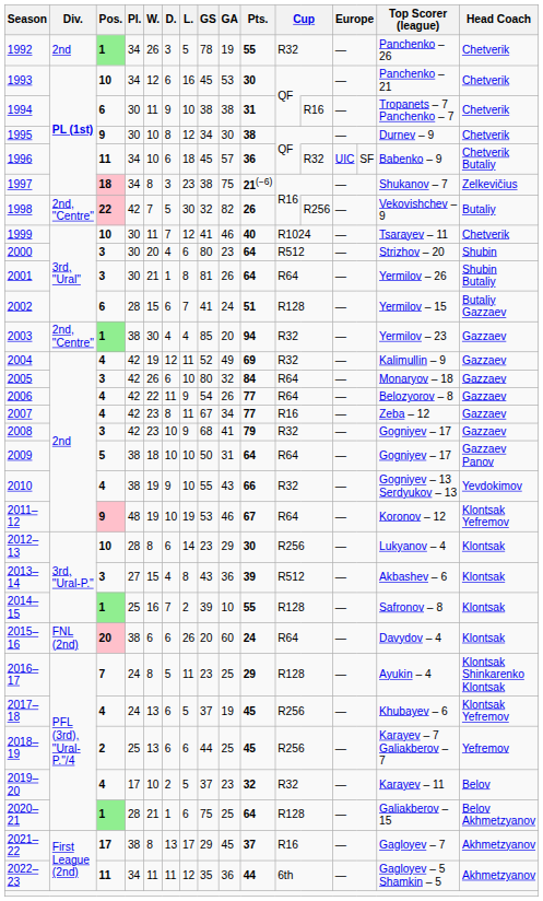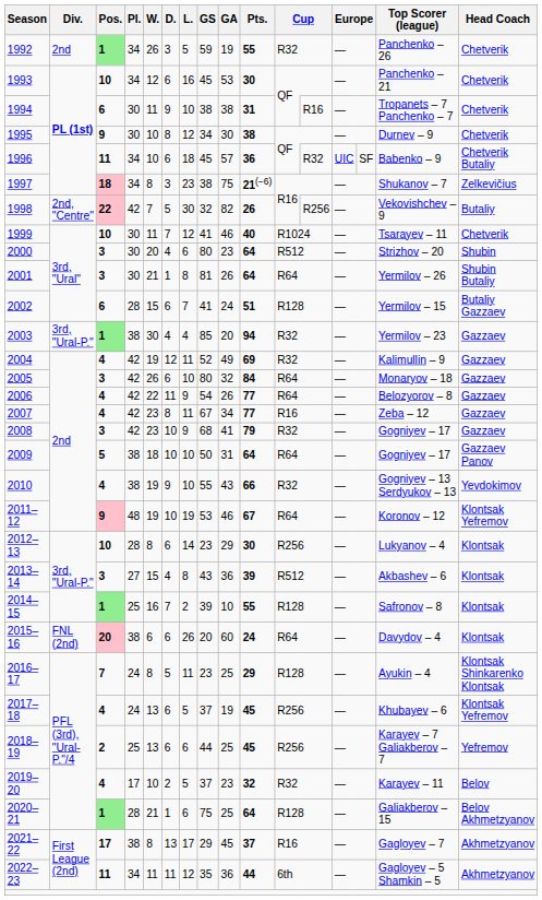 <table class="wikitable">
 <tr>
 <th align="center">Season</th>
 <th align="center">Div.</th>
 <th align="center">Pos.</th>
 <th align="center">Pl.</th>
 <th align="center">W.</th>
 <th align="center">D.</th>
 <th align="center">L.</th>
 <th align="center">GS</th>
 <th align="center">GA</th>
 <th align="center">Pts.</th>
 <th colspan="2"><a href='#'>Cup</a></th>
 <th colspan="2">Europe</th>
 <th>Top Scorer <br> (league)</th>
 <th>Head Coach</th>
 </tr>
 <tr>
 <td><a href='#'>1992</a></td>
 <td><a href='#'>2nd</a></td>
 <td bgcolor="lightgreen"><strong>1</strong></td>
 <td>34</td>
 <td>26</td>
 <td>3</td>
 <td>5</td>
-<td>78</td>
+<td>59</td>
 <td>19</td>
 <td><strong>55</strong></td>
 <td colspan="2">R32</td>
 <td colspan="2">—</td>
 <td> <a href='#'>Panchenko</a> – 26</td>
 <td> <a href='#'>Chetverik</a></td>
 </tr>
 <tr>
 <td><a href='#'>1993</a></td>
 <td rowspan="5"><strong><a href='#'>PL (1st)</a></strong></td>
 <td><strong>10</strong></td>
 <td>34</td>
 <td>12</td>
 <td>6</td>
 <td>16</td>
 <td>45</td>
 <td>53</td>
 <td><strong>30</strong></td>
 <td rowspan="2">QF</td>
 <td style="border-left:hidden;"></td>
 <td colspan="2">—</td>
 <td> <a href='#'>Panchenko</a> – 21</td>
 <td> <a href='#'>Chetverik</a></td>
 </tr>
 <tr>
 <td><a href='#'>1994</a></td>
 <td><strong>6</strong></td>
 <td>30</td>
 <td>11</td>
 <td>9</td>
 <td>10</td>
 <td>38</td>
 <td>38</td>
 <td><strong>31</strong></td>
 <td>R16</td>
 <td colspan="2">—</td>
 <td> <a href='#'>Tropanets</a> – 7 <br> <a href='#'>Panchenko</a> – 7</td>
 <td> <a href='#'>Chetverik</a></td>
 </tr>
 <tr>
 <td><a href='#'>1995</a></td>
 <td><strong>9</strong></td>
 <td>30</td>
 <td>10</td>
 <td>8</td>
 <td>12</td>
 <td>34</td>
 <td>30</td>
 <td><strong>38</strong></td>
 <td rowspan="2">QF</td>
 <td style="border-left:hidden;"></td>
 <td colspan="2">—</td>
 <td> <a href='#'>Durnev</a> – 9</td>
 <td> <a href='#'>Chetverik</a></td>
 </tr>
 <tr>
 <td><a href='#'>1996</a></td>
 <td><strong>11</strong></td>
 <td>34</td>
 <td>10</td>
 <td>6</td>
 <td>18</td>
 <td>45</td>
 <td>57</td>
 <td><strong>36</strong></td>
 <td>R32</td>
 <td><a href='#'>UIC</a></td>
 <td>SF</td>
 <td> <a href='#'>Babenko</a> – 9</td>
 <td> <a href='#'>Chetverik</a> <br> <a href='#'>Butaliy</a></td>
 </tr>
 <tr>
 <td><a href='#'>1997</a></td>
 <td bgcolor="pink"><strong>18</strong></td>
 <td>34</td>
 <td>8</td>
 <td>3</td>
 <td>23</td>
 <td>38</td>
 <td>75</td>
 <td><strong>21</strong><sup>(−6)</sup></td>
 <td rowspan="2">R16</td>
 <td style="border-left:hidden;"></td>
 <td colspan="2">—</td>
 <td> <a href='#'>Shukanov</a> – 7</td>
 <td> <a href='#'>Zelkevičius</a></td>
 </tr>
 <tr>
 <td><a href='#'>1998</a></td>
 <td><a href='#'>2nd, "Centre"</a></td>
 <td bgcolor="pink"><strong>22</strong></td>
 <td>42</td>
 <td>7</td>
 <td>5</td>
 <td>30</td>
 <td>32</td>
 <td>82</td>
 <td><strong>26</strong></td>
 <td>R256</td>
 <td colspan="2">—</td>
 <td> <a href='#'>Vekovishchev</a> – 9</td>
 <td> <a href='#'>Butaliy</a></td>
 </tr>
 <tr>
 <td><a href='#'>1999</a></td>
 <td rowspan="4"><a href='#'>3rd, "Ural"</a></td>
 <td><strong>10</strong></td>
 <td>30</td>
 <td>11</td>
 <td>7</td>
 <td>12</td>
 <td>41</td>
 <td>46</td>
 <td><strong>40</strong></td>
 <td colspan="2">R1024</td>
 <td colspan="2">—</td>
 <td> <a href='#'>Tsarayev</a> – 11</td>
 <td> <a href='#'>Chetverik</a></td>
 </tr>
 <tr>
 <td><a href='#'>2000</a></td>
 <td><strong>3</strong></td>
 <td>30</td>
 <td>20</td>
 <td>4</td>
 <td>6</td>
 <td>80</td>
 <td>23</td>
 <td><strong>64</strong></td>
 <td colspan="2">R512</td>
 <td colspan="2">—</td>
 <td> <a href='#'>Strizhov</a> – 20</td>
 <td> <a href='#'>Shubin</a></td>
 </tr>
 <tr>
 <td><a href='#'>2001</a></td>
 <td><strong>3</strong></td>
 <td>30</td>
 <td>21</td>
 <td>1</td>
 <td>8</td>
 <td>81</td>
 <td>26</td>
 <td><strong>64</strong></td>
 <td colspan="2">R64</td>
 <td colspan="2">—</td>
 <td> <a href='#'>Yermilov</a> – 26</td>
 <td> <a href='#'>Shubin</a> <br> <a href='#'>Butaliy</a></td>
 </tr>
 <tr>
 <td><a href='#'>2002</a></td>
 <td><strong>6</strong></td>
 <td>28</td>
 <td>15</td>
 <td>6</td>
 <td>7</td>
 <td>41</td>
 <td>24</td>
 <td><strong>51</strong></td>
 <td colspan="2">R128</td>
 <td colspan="2">—</td>
 <td> <a href='#'>Yermilov</a> – 15</td>
 <td> <a href='#'>Butaliy</a><br> <a href='#'>Gazzaev</a></td>
 </tr>
 <tr>
 <td><a href='#'>2003</a></td>
-<td><a href='#'>2nd, "Centre"</a></td>
+<td><a href='#'>3rd, "Ural-P."</a></td>
 <td bgcolor="lightgreen"><strong>1</strong></td>
 <td>38</td>
 <td>30</td>
 <td>4</td>
 <td>4</td>
 <td>85</td>
 <td>20</td>
 <td><strong>94</strong></td>
 <td colspan="2">R32</td>
 <td colspan="2">—</td>
 <td> <a href='#'>Yermilov</a> – 23</td>
 <td> <a href='#'>Gazzaev</a></td>
 </tr>
 <tr>
 <td><a href='#'>2004</a></td>
 <td rowspan="8"><a href='#'>2nd</a></td>
 <td><strong>4</strong></td>
 <td>42</td>
 <td>19</td>
 <td>12</td>
 <td>11</td>
 <td>52</td>
 <td>49</td>
 <td><strong>69</strong></td>
 <td colspan="2">R32</td>
 <td colspan="2">—</td>
 <td> <a href='#'>Kalimullin</a> – 9</td>
 <td> <a href='#'>Gazzaev</a></td>
 </tr>
 <tr>
 <td><a href='#'>2005</a></td>
 <td><strong>3</strong></td>
 <td>42</td>
 <td>26</td>
 <td>6</td>
 <td>10</td>
 <td>80</td>
 <td>32</td>
 <td><strong>84</strong></td>
 <td colspan="2">R64</td>
 <td colspan="2">—</td>
 <td> <a href='#'>Monaryov</a> – 18</td>
 <td> <a href='#'>Gazzaev</a></td>
 </tr>
 <tr>
 <td><a href='#'>2006</a></td>
 <td><strong>4</strong></td>
 <td>42</td>
 <td>22</td>
 <td>11</td>
 <td>9</td>
 <td>54</td>
 <td>26</td>
 <td><strong>77</strong></td>
 <td colspan="2">R64</td>
 <td colspan="2">—</td>
 <td> <a href='#'>Belozyorov</a> – 8</td>
 <td> <a href='#'>Gazzaev</a></td>
 </tr>
 <tr>
 <td><a href='#'>2007</a></td>
 <td><strong>4</strong></td>
 <td>42</td>
 <td>23</td>
 <td>8</td>
 <td>11</td>
 <td>67</td>
 <td>34</td>
 <td><strong>77</strong></td>
 <td colspan="2">R16</td>
 <td colspan="2">—</td>
 <td> <a href='#'>Zeba</a> – 12</td>
 <td> <a href='#'>Gazzaev</a></td>
 </tr>
 <tr>
 <td><a href='#'>2008</a></td>
 <td><strong>3</strong></td>
 <td>42</td>
 <td>23</td>
 <td>10</td>
 <td>9</td>
 <td>68</td>
 <td>41</td>
 <td><strong>79</strong></td>
 <td colspan="2">R32</td>
 <td colspan="2">—</td>
 <td> <a href='#'>Gogniyev</a> – 17</td>
 <td> <a href='#'>Gazzaev</a></td>
 </tr>
 <tr>
 <td><a href='#'>2009</a></td>
 <td><strong>5</strong></td>
 <td>38</td>
 <td>18</td>
 <td>10</td>
 <td>10</td>
 <td>50</td>
 <td>31</td>
 <td><strong>64</strong></td>
 <td colspan="2">R64</td>
 <td colspan="2">—</td>
 <td> <a href='#'>Gogniyev</a> – 17</td>
 <td> <a href='#'>Gazzaev</a> <br> <a href='#'>Panov</a></td>
 </tr>
 <tr>
 <td><a href='#'>2010</a></td>
 <td><strong>4</strong></td>
 <td>38</td>
 <td>19</td>
 <td>9</td>
 <td>10</td>
 <td>55</td>
 <td>43</td>
 <td><strong>66</strong></td>
 <td colspan="2">R32</td>
 <td colspan="2">—</td>
 <td> <a href='#'>Gogniyev</a> – 13<br>	<a href='#'>Serdyukov</a> – 13</td>
 <td> <a href='#'>Yevdokimov</a></td>
 </tr>
 <tr>
 <td><a href='#'>2011–12</a></td>
 <td bgcolor="pink"><strong>9</strong></td>
 <td>48</td>
 <td>19</td>
 <td>10</td>
 <td>19</td>
 <td>53</td>
 <td>46</td>
 <td><strong>67</strong></td>
 <td colspan="2">R64</td>
 <td colspan="2">—</td>
 <td> <a href='#'>Koronov</a> – 12</td>
 <td> <a href='#'>Klontsak</a><br> <a href='#'>Yefremov</a></td>
 </tr>
 <tr>
 <td><a href='#'>2012–13</a></td>
 <td rowspan="3"><a href='#'>3rd, "Ural-P."</a></td>
 <td><strong>10</strong></td>
 <td>28</td>
 <td>8</td>
 <td>6</td>
 <td>14</td>
 <td>23</td>
 <td>29</td>
 <td><strong>30</strong></td>
 <td colspan="2">R256</td>
 <td colspan="2">—</td>
 <td> <a href='#'>Lukyanov</a> – 4</td>
 <td> <a href='#'>Klontsak</a></td>
 </tr>
 <tr>
 <td><a href='#'>2013–14</a></td>
 <td><strong>3</strong></td>
 <td>27</td>
 <td>15</td>
 <td>4</td>
 <td>8</td>
 <td>43</td>
 <td>36</td>
 <td><strong>39</strong></td>
 <td colspan="2">R512</td>
 <td colspan="2">—</td>
 <td> <a href='#'>Akbashev</a> – 6</td>
 <td> <a href='#'>Klontsak</a></td>
 </tr>
 <tr>
 <td><a href='#'>2014–15</a></td>
 <td bgcolor="lightgreen"><strong>1</strong></td>
 <td>25</td>
 <td>16</td>
 <td>7</td>
 <td>2</td>
 <td>39</td>
 <td>10</td>
 <td><strong>55</strong></td>
 <td colspan="2">R128</td>
 <td colspan="2">—</td>
 <td> <a href='#'>Safronov</a> – 8</td>
 <td> <a href='#'>Klontsak</a></td>
 </tr>
 <tr>
 <td><a href='#'>2015–16</a></td>
 <td><a href='#'>FNL (2nd)</a></td>
 <td bgcolor="pink"><strong>20</strong></td>
 <td>38</td>
 <td>6</td>
 <td>6</td>
 <td>26</td>
 <td>20</td>
 <td>60</td>
 <td><strong>24</strong></td>
 <td colspan="2">R64</td>
 <td colspan="2">—</td>
 <td> <a href='#'>Davydov</a> – 4</td>
 <td> <a href='#'>Klontsak</a></td>
 </tr>
 <tr>
 <td><a href='#'>2016–17</a></td>
 <td rowspan="5"><a href='#'>PFL (3rd), "Ural-P."/4</a></td>
 <td><strong>7</strong></td>
 <td>24</td>
 <td>8</td>
 <td>5</td>
 <td>11</td>
 <td>23</td>
 <td>25</td>
 <td><strong>29</strong></td>
 <td colspan="2">R128</td>
 <td colspan="2">—</td>
 <td> <a href='#'>Ayukin</a> – 4</td>
 <td> <a href='#'>Klontsak</a><br> <a href='#'>Shinkarenko</a><br> <a href='#'>Klontsak</a></td>
 </tr>
 <tr>
 <td><a href='#'>2017–18</a></td>
 <td><strong>4</strong></td>
 <td>24</td>
 <td>13</td>
 <td>6</td>
 <td>5</td>
 <td>37</td>
 <td>19</td>
 <td><strong>45</strong></td>
 <td colspan="2">R256</td>
 <td colspan="2">—</td>
 <td> <a href='#'>Khubayev</a> – 6</td>
 <td> <a href='#'>Klontsak</a><br> <a href='#'>Yefremov</a></td>
 </tr>
 <tr>
 <td><a href='#'>2018–19</a></td>
 <td><strong>2</strong></td>
 <td>25</td>
 <td>13</td>
 <td>6</td>
 <td>6</td>
 <td>44</td>
 <td>25</td>
 <td><strong>45</strong></td>
 <td colspan="2">R256</td>
 <td colspan="2">—</td>
 <td> <a href='#'>Karayev</a> – 7<br> <a href='#'>Galiakberov</a> – 7</td>
 <td> <a href='#'>Yefremov</a></td>
 </tr>
 <tr>
 <td><a href='#'>2019–20</a></td>
 <td><strong>4</strong></td>
 <td>17</td>
 <td>10</td>
 <td>2</td>
 <td>5</td>
 <td>37</td>
 <td>23</td>
 <td><strong>32</strong></td>
 <td colspan="2">R32</td>
 <td colspan="2">—</td>
 <td> <a href='#'>Karayev</a> – 11</td>
 <td> <a href='#'>Belov</a></td>
 </tr>
 <tr>
 <td><a href='#'>2020–21</a></td>
 <td bgcolor="lightgreen"><strong>1</strong></td>
 <td>28</td>
 <td>21</td>
 <td>1</td>
 <td>6</td>
 <td>75</td>
 <td>25</td>
 <td><strong>64</strong></td>
 <td colspan="2">R128</td>
 <td colspan="2">—</td>
 <td> <a href='#'>Galiakberov</a> – 15</td>
 <td> <a href='#'>Belov</a><br> <a href='#'>Akhmetzyanov</a></td>
 </tr>
 <tr>
 <td><a href='#'>2021–22</a></td>
 <td rowspan="2"><a href='#'>First League (2nd)</a></td>
 <td><strong>17</strong></td>
 <td>38</td>
 <td>8</td>
 <td>13</td>
 <td>17</td>
 <td>29</td>
 <td>45</td>
 <td><strong>37</strong></td>
 <td colspan="2">R16</td>
 <td colspan="2">—</td>
 <td> <a href='#'>Gagloyev</a> – 7</td>
 <td> <a href='#'>Akhmetzyanov</a></td>
 </tr>
 <tr>
 <td><a href='#'>2022–23</a></td>
 <td><strong>11</strong></td>
 <td>34</td>
 <td>11</td>
 <td>11</td>
 <td>12</td>
 <td>35</td>
 <td>36</td>
 <td><strong>44</strong></td>
 <td colspan="2">6th</td>
 <td colspan="2">—</td>
 <td> <a href='#'>Gagloyev</a> – 5<br> <a href='#'>Shamkin</a> – 5</td>
 <td> <a href='#'>Akhmetzyanov</a></td>
 </tr>
 <tr>
 <td colspan="16"></td>
 </tr>
 </table>
